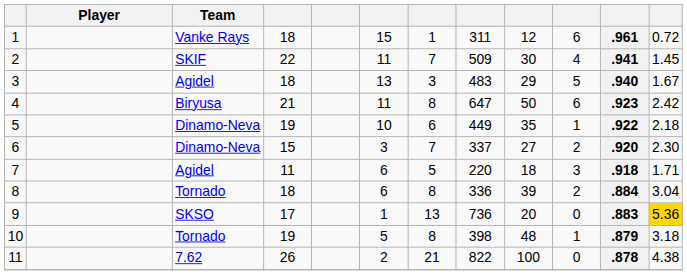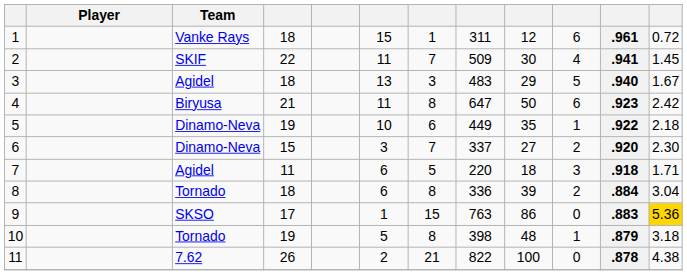 <table class="wikitable sortable" style="text-align: center">
 <tr>
 <th></th>
 <th style="width: 10em;">Player</th>
 <th>Team</th>
 <th style="width: 3em;"></th>
 <th style="width: 3em;"></th>
 <th style="width: 3em;"></th>
 <th style="width: 3em;"></th>
 <th style="width: 3em;"></th>
 <th style="width: 3em;"></th>
 <th style="width: 3em;"></th>
 <th style="width: 3em;"></th>
 <th></th>
 </tr>
 <tr>
 <td>1</td>
 <td style="text-align:left;"></td>
 <td style="text-align:left;"><a href='#'>Vanke Rays</a></td>
 <td>18</td>
 <td></td>
 <td>15</td>
 <td>1</td>
 <td>311</td>
 <td>12</td>
 <td>6</td>
 <th>.961</th>
 <td>0.72</td>
 </tr>
 <tr>
 <td>2</td>
 <td style="text-align:left;"></td>
 <td style="text-align:left;"><a href='#'>SKIF</a></td>
 <td>22</td>
 <td></td>
 <td>11</td>
 <td>7</td>
 <td>509</td>
 <td>30</td>
 <td>4</td>
 <th>.941</th>
 <td>1.45</td>
 </tr>
 <tr>
 <td>3</td>
 <td style="text-align:left;"></td>
 <td style="text-align:left;"><a href='#'>Agidel</a></td>
 <td>18</td>
 <td></td>
 <td>13</td>
 <td>3</td>
 <td>483</td>
 <td>29</td>
 <td>5</td>
 <th>.940</th>
 <td>1.67</td>
 </tr>
 <tr>
 <td>4</td>
 <td style="text-align:left;"></td>
 <td style="text-align:left;"><a href='#'>Biryusa</a></td>
 <td>21</td>
 <td></td>
 <td>11</td>
 <td>8</td>
 <td>647</td>
 <td>50</td>
 <td>6</td>
 <th>.923</th>
 <td>2.42</td>
 </tr>
 <tr>
 <td>5</td>
 <td style="text-align:left;"></td>
 <td style="text-align:left;"><a href='#'>Dinamo-Neva</a></td>
 <td>19</td>
 <td></td>
 <td>10</td>
 <td>6</td>
 <td>449</td>
 <td>35</td>
 <td>1</td>
 <th>.922</th>
 <td>2.18</td>
 </tr>
 <tr>
 <td>6</td>
 <td style="text-align:left;"></td>
 <td style="text-align:left;"><a href='#'>Dinamo-Neva</a></td>
 <td>15</td>
 <td></td>
 <td>3</td>
 <td>7</td>
 <td>337</td>
 <td>27</td>
 <td>2</td>
 <th>.920</th>
 <td>2.30</td>
 </tr>
 <tr>
 <td>7</td>
 <td style="text-align:left;"></td>
 <td style="text-align:left;"><a href='#'>Agidel</a></td>
 <td>11</td>
 <td></td>
 <td>6</td>
 <td>5</td>
 <td>220</td>
 <td>18</td>
 <td>3</td>
 <th>.918</th>
 <td>1.71</td>
 </tr>
 <tr>
 <td>8</td>
 <td style="text-align:left;"></td>
 <td style="text-align:left;"><a href='#'>Tornado</a></td>
 <td>18</td>
 <td></td>
 <td>6</td>
 <td>8</td>
 <td>336</td>
 <td>39</td>
 <td>2</td>
 <th>.884</th>
 <td>3.04</td>
 </tr>
 <tr>
 <td>9</td>
 <td style="text-align:left;"></td>
 <td style="text-align:left;"><a href='#'>SKSO</a></td>
 <td>17</td>
 <td></td>
 <td>1</td>
-<td>13</td>
-<td>736</td>
-<td>20</td>
+<td>15</td>
+<td>763</td>
+<td>86</td>
 <td>0</td>
 <th>.883</th>
 <td style="background: gold;">5.36</td>
 </tr>
 <tr>
 <td>10</td>
 <td style="text-align:left;"></td>
 <td style="text-align:left;"><a href='#'>Tornado</a></td>
 <td>19</td>
 <td></td>
 <td>5</td>
 <td>8</td>
 <td>398</td>
 <td>48</td>
 <td>1</td>
 <th>.879</th>
 <td>3.18</td>
 </tr>
 <tr>
 <td>11</td>
 <td style="text-align:left;"></td>
 <td style="text-align:left;"><a href='#'>7.62</a></td>
 <td>26</td>
 <td></td>
 <td>2</td>
 <td>21</td>
 <td>822</td>
 <td>100</td>
 <td>0</td>
 <th>.878</th>
 <td>4.38</td>
 </tr>
 <tr>
 </tr>
 </table>
